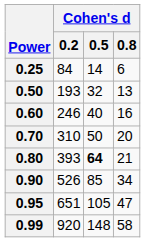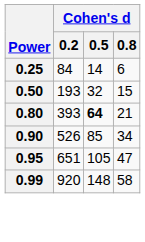 <table class="wikitable" align="right">
 <tr>
 <th rowspan=2><br> <br> <a href='#'>Power</a></th>
 <th colspan=3><a href='#'>Cohen's d</a></th>
 </tr>
 <tr>
 <th>0.2</th>
 <th>0.5</th>
 <th>0.8</th>
 </tr>
 <tr>
 <th>0.25</th>
 <td>84</td>
 <td>14</td>
 <td>6</td>
 </tr>
 <tr>
 <th>0.50</th>
 <td>193</td>
 <td>32</td>
-<td>13</td>
-</tr>
-<tr>
-<th>0.60</th>
-<td>246</td>
-<td>40</td>
-<td>16</td>
-</tr>
-<tr>
-<th>0.70</th>
-<td>310</td>
-<td>50</td>
-<td>20</td>
+<td>15</td>
 </tr>
 <tr>
 <th>0.80</th>
 <td>393</td>
 <td><strong>64</strong></td>
 <td>21</td>
 </tr>
 <tr>
 <th>0.90</th>
 <td>526</td>
 <td>85</td>
 <td>34</td>
 </tr>
 <tr>
 <th>0.95</th>
 <td>651</td>
 <td>105</td>
 <td>47</td>
 </tr>
 <tr>
 <th>0.99</th>
 <td>920</td>
 <td>148</td>
 <td>58</td>
 </tr>
 </table>
